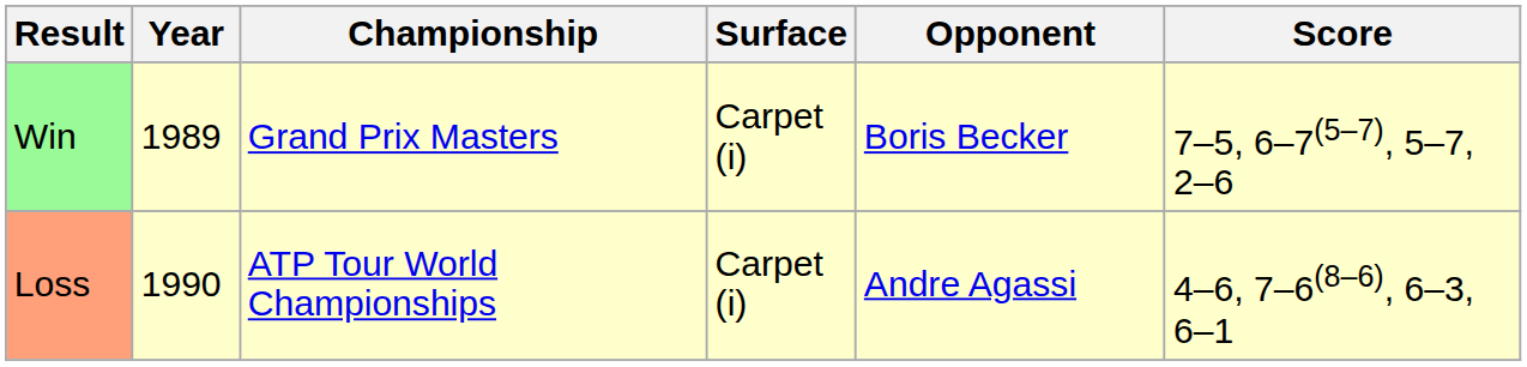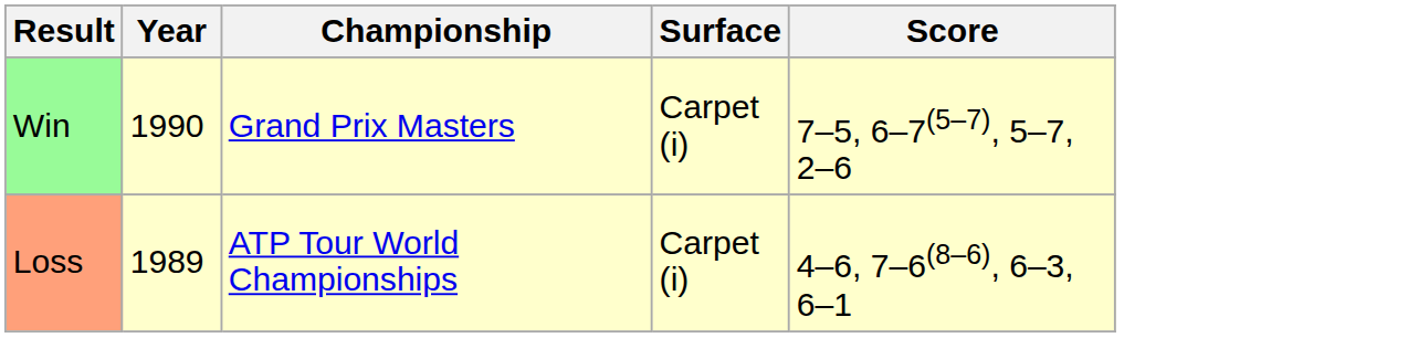 <table class="sortable wikitable">
 <tr>
 <th style="width:40px">Result</th>
 <th style="width:40px">Year</th>
 <th style="width:200px">Championship</th>
 <th style="width:50px">Surface</th>
-<th style="width:130px">Opponent</th>
 <th style="width:150px" class="unsortable">Score</th>
 </tr>
 <tr style="background:#ffc;">
 <td style="background:#98fb98;">Win</td>
-<td>1989</td>
+<td>1990</td>
 <td><a href='#'>Grand Prix Masters</a></td>
 <td>Carpet (i)</td>
-<td> <a href='#'>Boris Becker</a></td>
 <td><br>7–5, 6–7<sup>(5–7)</sup>, 5–7, 2–6</td>
 </tr>
 <tr style="background:#ffc;">
 <td style="background:#ffa07a;">Loss</td>
-<td>1990</td>
+<td>1989</td>
 <td><a href='#'>ATP Tour World Championships</a></td>
 <td>Carpet (i)</td>
-<td> <a href='#'>Andre Agassi</a></td>
 <td><br>4–6, 7–6<sup>(8–6)</sup>, 6–3, 6–1</td>
 </tr>
 </table>
